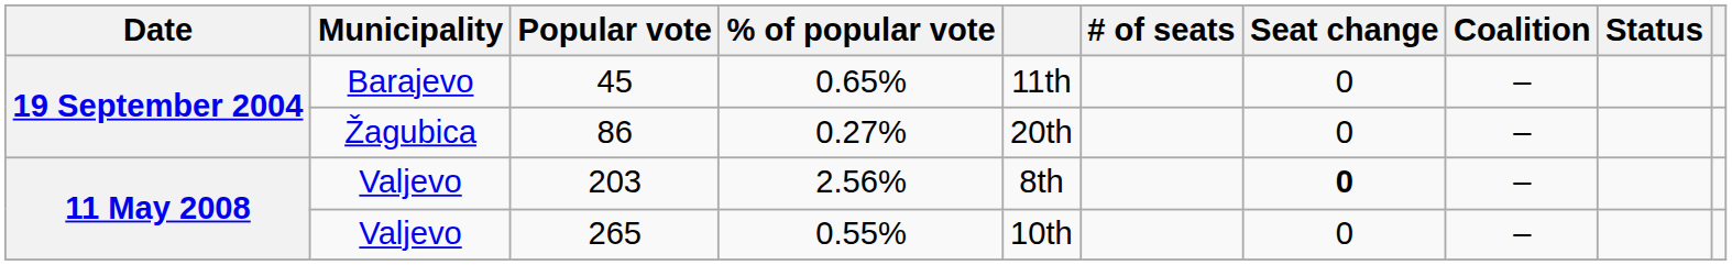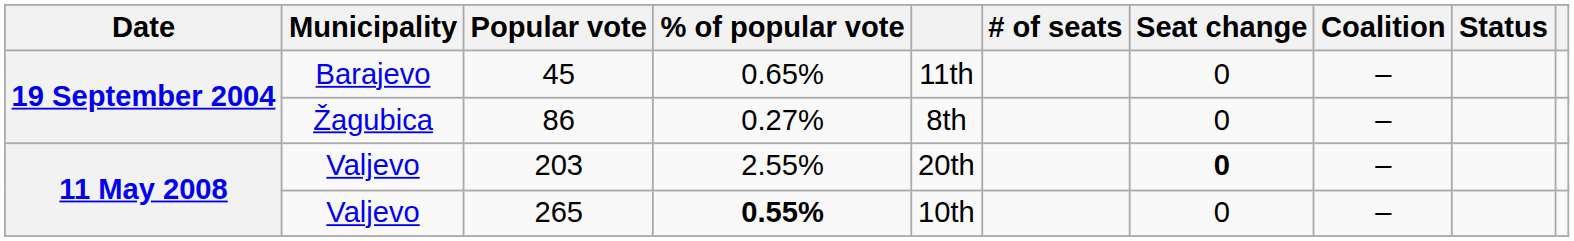 <table class="wikitable" style="text-align:center">
 <tr>
 <th>Date</th>
 <th>Municipality</th>
 <th>Popular vote</th>
 <th>% of popular vote</th>
 <th></th>
 <th># of seats</th>
 <th>Seat change</th>
 <th>Coalition</th>
 <th>Status</th>
 <th></th>
 </tr>
 <tr>
 <th rowspan="2"><a href='#'>19 September 2004</a></th>
 <td><a href='#'>Barajevo</a></td>
 <td>45</td>
 <td>0.65%</td>
 <td> 11th</td>
 <td></td>
 <td> 0</td>
 <td>–</td>
 <td></td>
 <td></td>
 </tr>
 <tr>
 <td><a href='#'>Žagubica</a></td>
 <td>86</td>
 <td>0.27%</td>
-<td> 20th</td>
+<td> 8th</td>
 <td></td>
 <td> 0</td>
 <td>–</td>
 <td></td>
 <td></td>
 </tr>
 <tr>
 <th rowspan="2"><a href='#'>11 May 2008</a></th>
 <td><a href='#'>Valjevo</a></td>
 <td>203</td>
-<td>2.56%</td>
-<td> 8th</td>
+<td>2.55%</td>
+<td> 20th</td>
 <td></td>
 <td><strong> 0</strong></td>
 <td>–</td>
 <td></td>
 <td></td>
 </tr>
 <tr>
 <td><a href='#'>Valjevo</a></td>
 <td>265</td>
-<td>0.55%</td>
+<td><strong>0.55%</strong></td>
 <td> 10th</td>
 <td></td>
 <td> 0</td>
 <td>–</td>
 <td></td>
 <td></td>
 </tr>
 </table>
